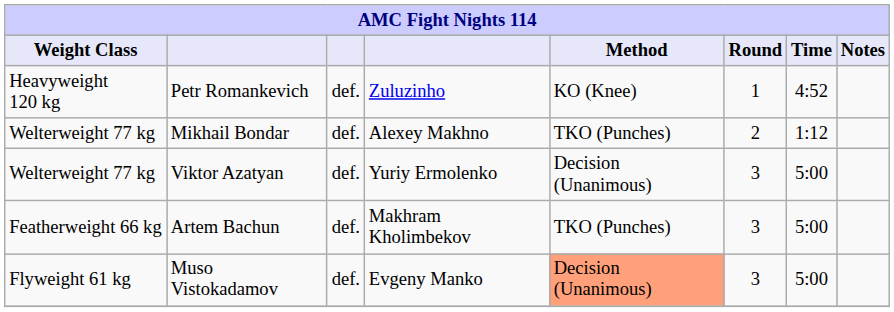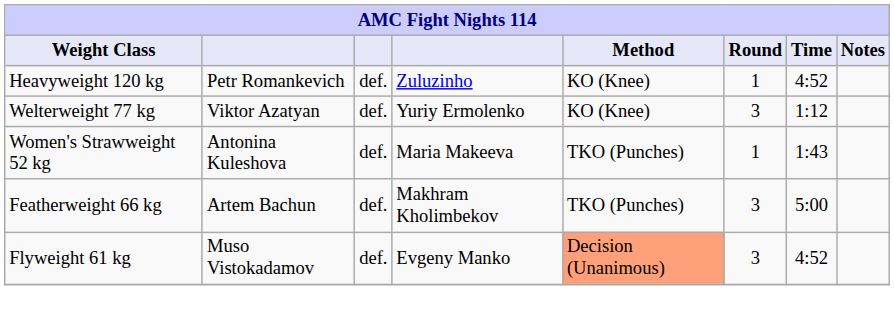 <table class="wikitable" style="font-size: 80%;">
 <tr>
 <th colspan="8" style="background-color: #ccf; color: #000080; text-align: center;">AMC Fight Nights 114</th>
 </tr>
 <tr>
 <th colspan="1" style="background-color: #E6E8FA; color: #000000; text-align: center;">Weight Class</th>
 <th colspan="1" style="background-color: #E6E8FA; color: #000000; text-align: center;"></th>
 <th colspan="1" style="background-color: #E6E8FA; color: #000000; text-align: center;"></th>
 <th colspan="1" style="background-color: #E6E8FA; color: #000000; text-align: center;"></th>
 <th colspan="1" style="background-color: #E6E8FA; color: #000000; text-align: center;">Method</th>
 <th colspan="1" style="background-color: #E6E8FA; color: #000000; text-align: center;">Round</th>
 <th colspan="1" style="background-color: #E6E8FA; color: #000000; text-align: center;">Time</th>
 <th colspan="1" style="background-color: #E6E8FA; color: #000000; text-align: center;">Notes</th>
 </tr>
 <tr>
 <td>Heavyweight 120 kg</td>
 <td> Petr Romankevich</td>
 <td align=center>def.</td>
 <td> <a href='#'>Zuluzinho</a></td>
 <td>KO (Knee)</td>
 <td align=center>1</td>
 <td align=center>4:52</td>
 <td></td>
 </tr>
 <tr>
 <td>Welterweight 77 kg</td>
-<td> Mikhail Bondar</td>
+<td> Viktor Azatyan</td>
 <td align=center>def.</td>
-<td> Alexey Makhno</td>
-<td>TKO (Punches)</td>
-<td align=center>2</td>
+<td> Yuriy Ermolenko</td>
+<td>KO (Knee)</td>
+<td align=center>3</td>
 <td align=center>1:12</td>
 <td></td>
 </tr>
 <tr>
-<td>Welterweight 77 kg</td>
-<td> Viktor Azatyan</td>
+<td>Women's Strawweight 52 kg</td>
+<td> Antonina Kuleshova</td>
 <td align=center>def.</td>
-<td> Yuriy Ermolenko</td>
-<td>Decision (Unanimous)</td>
-<td align=center>3</td>
-<td align=center>5:00</td>
+<td> Maria Makeeva</td>
+<td>TKO (Punches)</td>
+<td align=center>1</td>
+<td align=center>1:43</td>
 <td></td>
 </tr>
 <tr>
 <td>Featherweight 66 kg</td>
 <td> Artem Bachun</td>
 <td align=center>def.</td>
 <td> Makhram Kholimbekov</td>
 <td>TKO (Punches)</td>
 <td align=center>3</td>
 <td align=center>5:00</td>
 <td></td>
 </tr>
 <tr>
 <td>Flyweight 61 kg</td>
 <td> Muso Vistokadamov</td>
 <td align=center>def.</td>
 <td> Evgeny Manko</td>
 <td style="background: lightsalmon;">Decision (Unanimous)</td>
 <td align=center>3</td>
-<td align=center>5:00</td>
+<td align=center>4:52</td>
 <td></td>
 </tr>
 <tr>
 </tr>
 </table>
